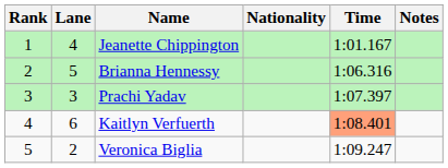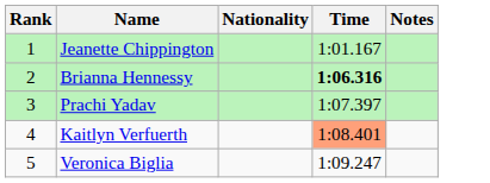 <table class="wikitable" style="text-align:center;">
 <tr>
 <th>Rank</th>
-<th>Lane</th>
 <th>Name</th>
 <th>Nationality</th>
 <th>Time</th>
 <th>Notes</th>
 </tr>
 <tr bgcolor=bbf3bb>
 <td>1</td>
-<td>4</td>
 <td align=left><a href='#'>Jeanette Chippington</a></td>
 <td align=left></td>
 <td>1:01.167</td>
 <td></td>
 </tr>
 <tr bgcolor=bbf3bb>
 <td>2</td>
-<td>5</td>
 <td align=left><a href='#'>Brianna Hennessy</a></td>
 <td align=left></td>
-<td>1:06.316</td>
+<td><strong>1:06.316</strong></td>
 <td></td>
 </tr>
 <tr bgcolor=bbf3bb>
-<td>3</td>
 <td>3</td>
 <td align=left><a href='#'>Prachi Yadav</a></td>
 <td align=left></td>
 <td>1:07.397</td>
 <td></td>
 </tr>
 <tr>
 <td>4</td>
-<td>6</td>
 <td align=left><a href='#'>Kaitlyn Verfuerth</a></td>
 <td align=left></td>
 <td style="background: lightsalmon;">1:08.401</td>
 <td></td>
 </tr>
 <tr>
 <td>5</td>
-<td>2</td>
 <td align=left><a href='#'>Veronica Biglia</a></td>
 <td align=left></td>
 <td>1:09.247</td>
 <td></td>
 </tr>
 </table>
